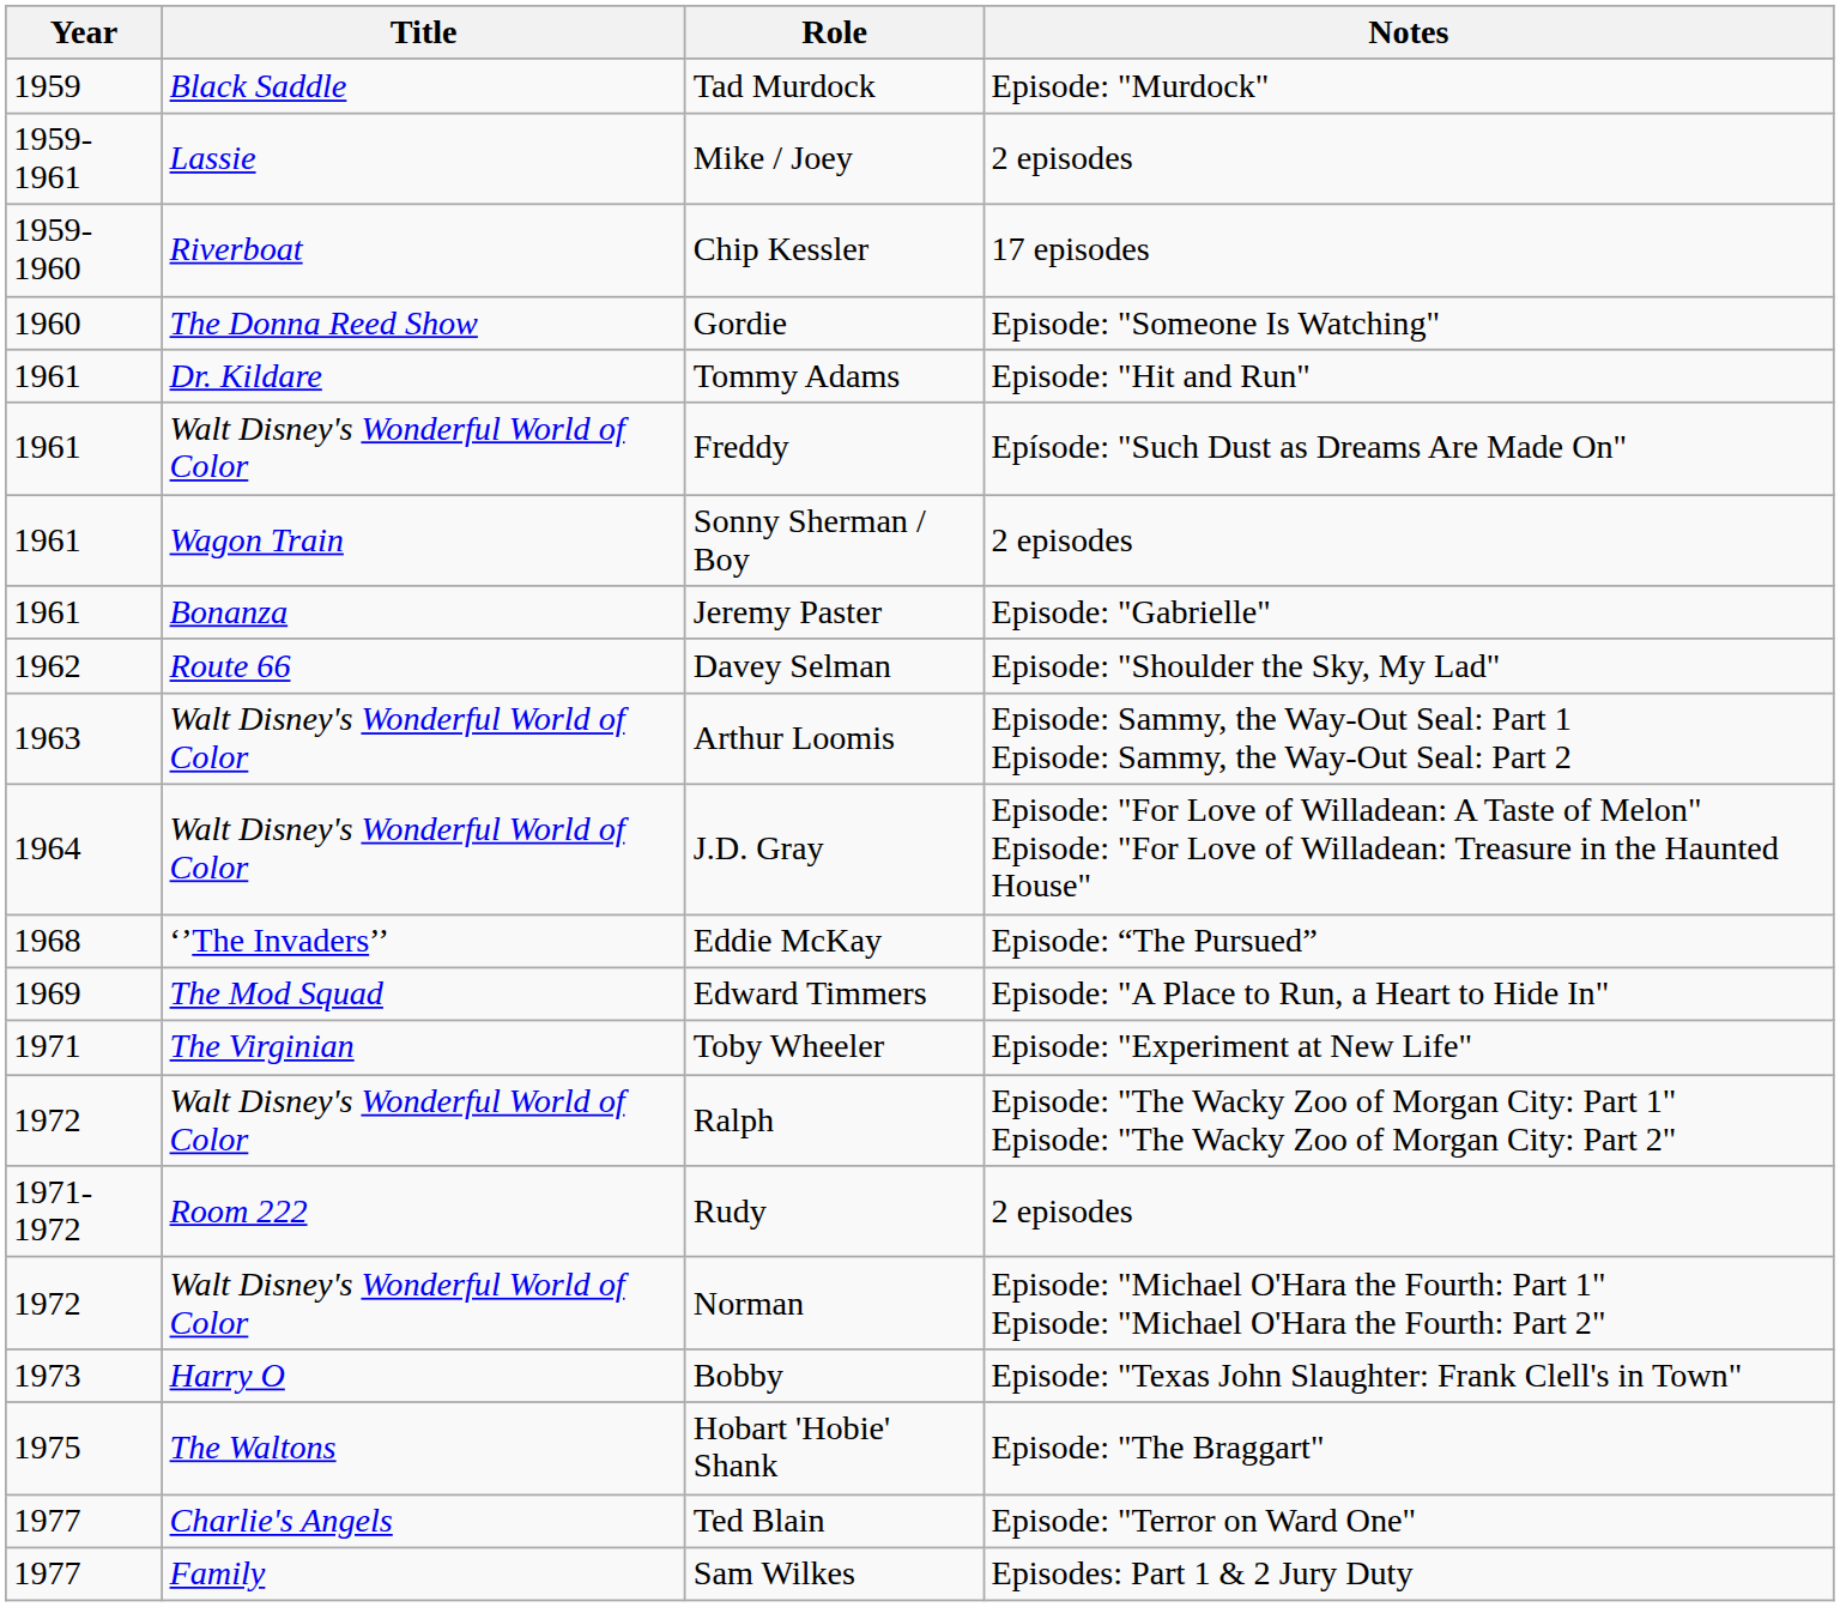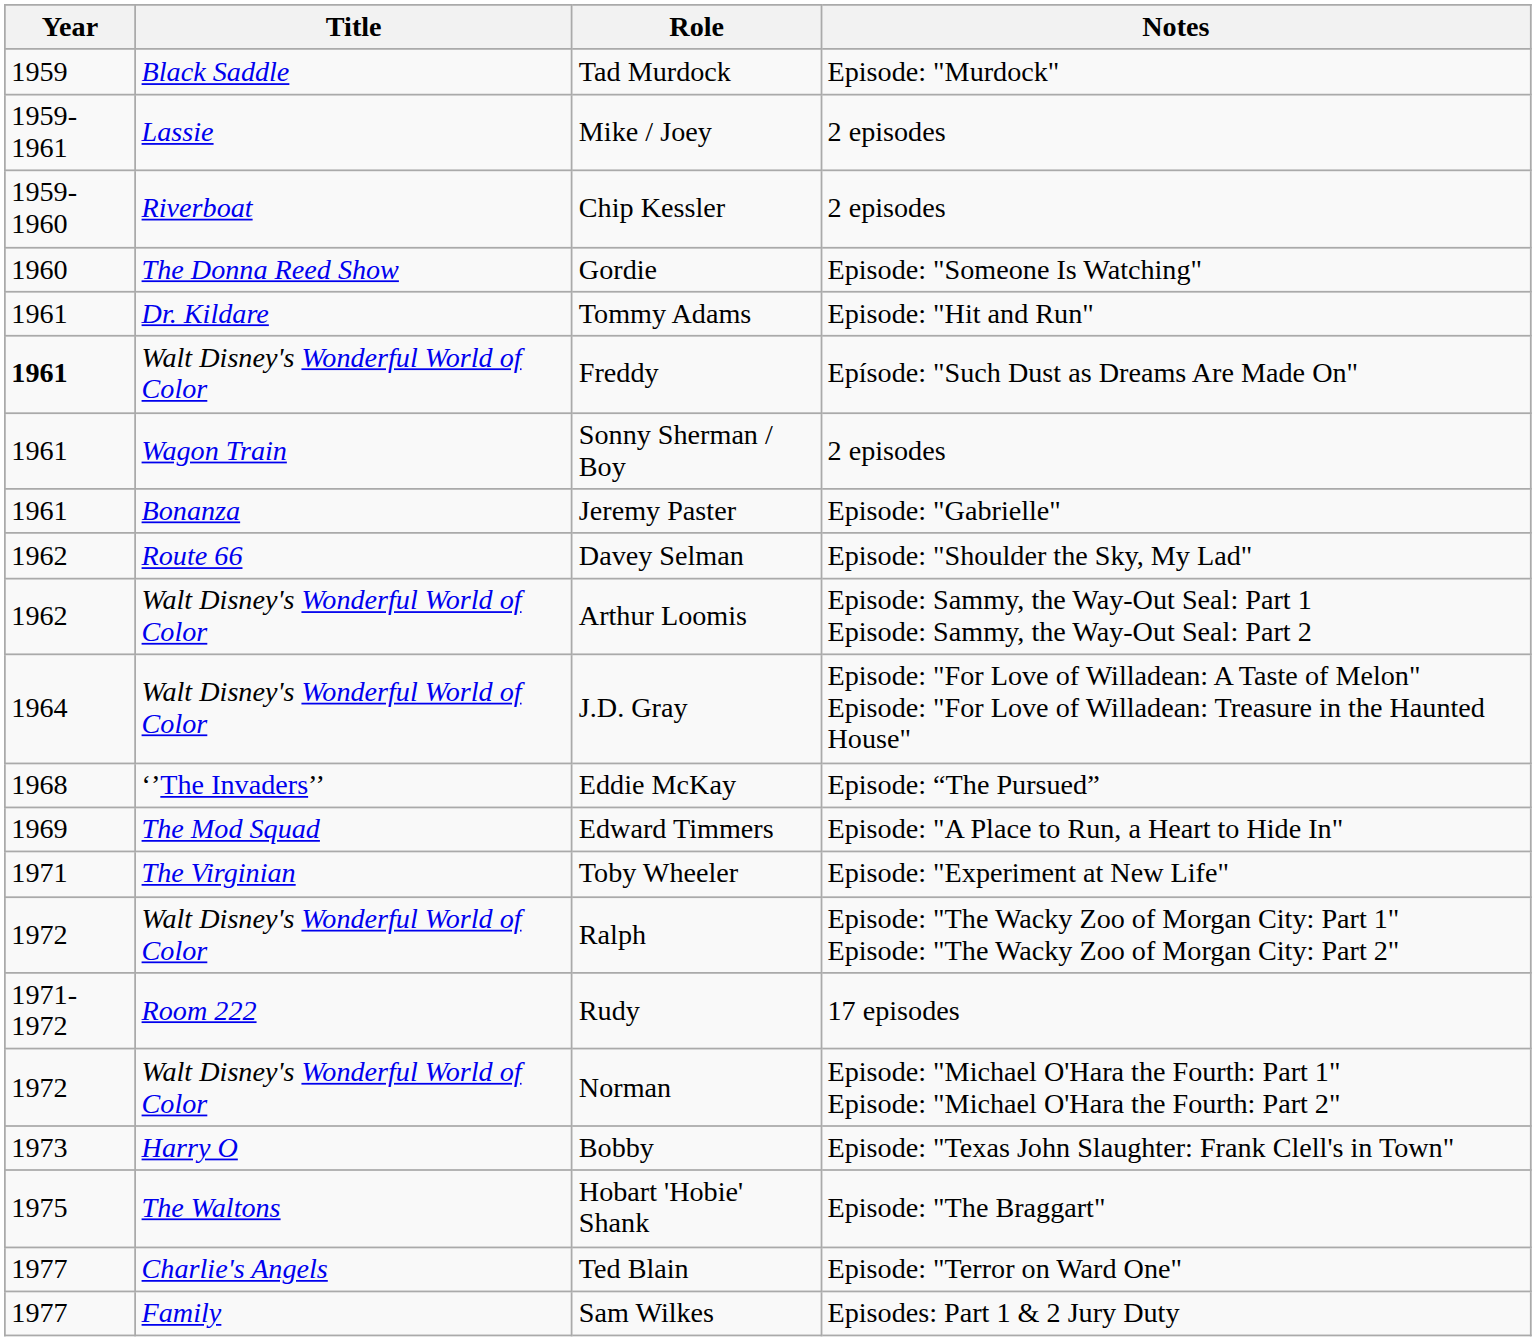 <table class="wikitable sortable">
 <tr>
 <th>Year</th>
 <th>Title</th>
 <th>Role</th>
 <th>Notes</th>
 </tr>
 <tr>
 <td>1959</td>
 <td><em><a href='#'>Black Saddle</a></em></td>
 <td>Tad Murdock</td>
 <td>Episode: "Murdock"</td>
 </tr>
 <tr>
 <td>1959-1961</td>
 <td><em><a href='#'>Lassie</a></em></td>
 <td>Mike / Joey</td>
 <td>2 episodes</td>
 </tr>
 <tr>
 <td>1959-1960</td>
 <td><em><a href='#'>Riverboat</a></em></td>
 <td>Chip Kessler</td>
-<td>17 episodes</td>
+<td>2 episodes</td>
 </tr>
 <tr>
 <td>1960</td>
 <td><em><a href='#'>The Donna Reed Show</a></em></td>
 <td>Gordie</td>
 <td>Episode: "Someone Is Watching"</td>
 </tr>
 <tr>
 <td>1961</td>
 <td><em><a href='#'>Dr. Kildare</a></em></td>
 <td>Tommy Adams</td>
 <td>Episode: "Hit and Run"</td>
 </tr>
 <tr>
-<td>1961</td>
+<td><strong>1961</strong></td>
 <td><em>Walt Disney's <a href='#'>Wonderful World of Color</a></em></td>
 <td>Freddy</td>
 <td>Epísode: "Such Dust as Dreams Are Made On"</td>
 </tr>
 <tr>
 <td>1961</td>
 <td><em><a href='#'>Wagon Train</a></em></td>
 <td>Sonny Sherman / Boy</td>
 <td>2 episodes</td>
 </tr>
 <tr>
 <td>1961</td>
 <td><em><a href='#'>Bonanza</a></em></td>
 <td>Jeremy Paster</td>
 <td>Episode: "Gabrielle"</td>
 </tr>
 <tr>
 <td>1962</td>
 <td><em><a href='#'>Route 66</a></em></td>
 <td>Davey Selman</td>
 <td>Episode: "Shoulder the Sky, My Lad"</td>
 </tr>
 <tr>
-<td>1963</td>
+<td>1962</td>
 <td><em>Walt Disney's <a href='#'>Wonderful World of Color</a></em></td>
 <td>Arthur Loomis</td>
 <td>Episode: Sammy, the Way-Out Seal: Part 1<br>Episode: Sammy, the Way-Out Seal: Part 2</td>
 </tr>
 <tr>
 <td>1964</td>
 <td><em>Walt Disney's <a href='#'>Wonderful World of Color</a></em></td>
 <td>J.D. Gray</td>
 <td>Episode: "For Love of Willadean: A Taste of Melon"<br>Episode: "For Love of Willadean: Treasure in the Haunted House"</td>
 </tr>
 <tr>
 <td>1968</td>
 <td>‘’<a href='#'>The Invaders</a>’’</td>
 <td>Eddie McKay</td>
 <td>Episode: “The Pursued”</td>
 </tr>
 <tr>
 <td>1969</td>
 <td><em><a href='#'>The Mod Squad</a></em></td>
 <td>Edward Timmers</td>
 <td>Episode: "A Place to Run, a Heart to Hide In"</td>
 </tr>
 <tr>
 <td>1971</td>
 <td><em><a href='#'>The Virginian</a></em></td>
 <td>Toby Wheeler</td>
 <td>Episode: "Experiment at New Life"</td>
 </tr>
 <tr>
 <td>1972</td>
 <td><em>Walt Disney's <a href='#'>Wonderful World of Color</a></em></td>
 <td>Ralph</td>
 <td>Episode: "The Wacky Zoo of Morgan City: Part 1"<br>Episode: "The Wacky Zoo of Morgan City: Part 2"</td>
 </tr>
 <tr>
 <td>1971-1972</td>
 <td><em><a href='#'>Room 222</a></em></td>
 <td>Rudy</td>
-<td>2 episodes</td>
+<td>17 episodes</td>
 </tr>
 <tr>
 <td>1972</td>
 <td><em>Walt Disney's <a href='#'>Wonderful World of Color</a></em></td>
 <td>Norman</td>
 <td>Episode: "Michael O'Hara the Fourth: Part 1"<br>Episode: "Michael O'Hara the Fourth: Part 2"</td>
 </tr>
 <tr>
 <td>1973</td>
 <td><em><a href='#'>Harry O</a></em></td>
 <td>Bobby</td>
 <td>Episode: "Texas John Slaughter: Frank Clell's in Town"</td>
 </tr>
 <tr>
 <td>1975</td>
 <td><em><a href='#'>The Waltons</a></em></td>
 <td>Hobart 'Hobie' Shank</td>
 <td>Episode: "The Braggart"</td>
 </tr>
 <tr>
 <td>1977</td>
 <td><em><a href='#'>Charlie's Angels</a></em></td>
 <td>Ted Blain</td>
 <td>Episode: "Terror on Ward One"</td>
 </tr>
 <tr>
 <td>1977</td>
 <td><em><a href='#'>Family</a></em></td>
 <td>Sam Wilkes</td>
 <td>Episodes: Part 1 & 2 Jury Duty</td>
 </tr>
 </table>
